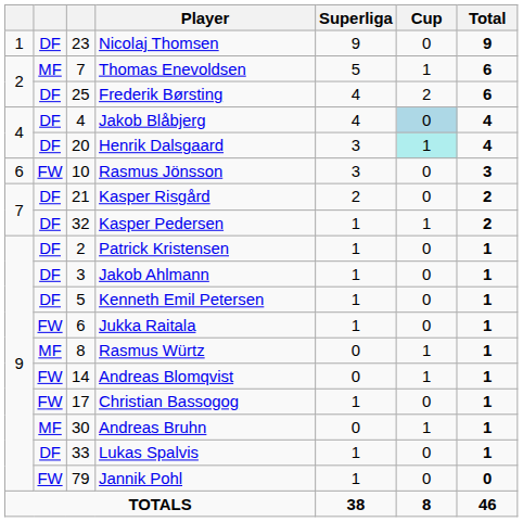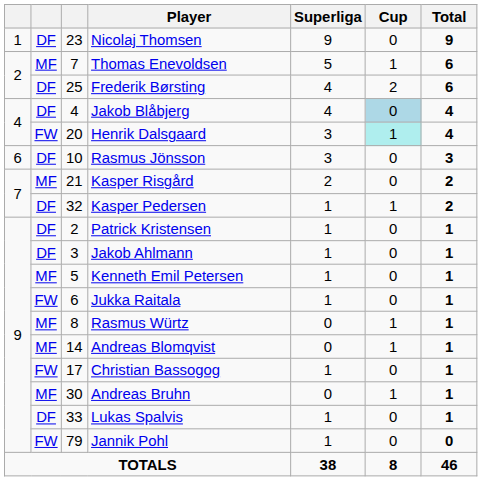 <table class="wikitable sortable" style="font-size: 95%; text-align: center;">
 <tr>
 <th width=20></th>
 <th width=20></th>
 <th width=20></th>
 <th width=200>Player</th>
 <th width=50>Superliga</th>
 <th width=50>Cup</th>
 <th width=50>Total</th>
 </tr>
 <tr>
 <td rowspan=1>1</td>
 <td><a href='#'>DF</a></td>
 <td>23</td>
 <td align=left> <a href='#'>Nicolaj Thomsen</a></td>
 <td>9</td>
 <td>0</td>
 <td><strong>9</strong></td>
 </tr>
 <tr>
 <td rowspan=2>2</td>
 <td><a href='#'>MF</a></td>
 <td>7</td>
 <td align=left> <a href='#'>Thomas Enevoldsen</a></td>
 <td>5</td>
 <td>1</td>
 <td><strong>6</strong></td>
 </tr>
 <tr>
 <td><a href='#'>DF</a></td>
 <td>25</td>
 <td align=left> <a href='#'>Frederik Børsting</a></td>
 <td>4</td>
 <td>2</td>
 <td><strong>6</strong></td>
 </tr>
 <tr>
 <td rowspan=2>4</td>
 <td><a href='#'>DF</a></td>
 <td>4</td>
 <td align=left> <a href='#'>Jakob Blåbjerg</a></td>
 <td>4</td>
 <td style="background: lightblue;">0</td>
 <td><strong>4</strong></td>
 </tr>
 <tr>
-<td><a href='#'>DF</a></td>
+<td><a href='#'>FW</a></td>
 <td>20</td>
 <td align=left> <a href='#'>Henrik Dalsgaard</a></td>
 <td>3</td>
 <td style="background: paleturquoise;">1</td>
 <td><strong>4</strong></td>
 </tr>
 <tr>
 <td rowspan=1>6</td>
-<td><a href='#'>FW</a></td>
+<td><a href='#'>DF</a></td>
 <td>10</td>
 <td align=left> <a href='#'>Rasmus Jönsson</a></td>
 <td>3</td>
 <td>0</td>
 <td><strong>3</strong></td>
 </tr>
 <tr>
 <td rowspan=2>7</td>
-<td><a href='#'>DF</a></td>
+<td><a href='#'>MF</a></td>
 <td>21</td>
 <td align=left> <a href='#'>Kasper Risgård</a></td>
 <td>2</td>
 <td>0</td>
 <td><strong>2</strong></td>
 </tr>
 <tr>
 <td><a href='#'>DF</a></td>
 <td>32</td>
 <td align=left> <a href='#'>Kasper Pedersen</a></td>
 <td>1</td>
 <td>1</td>
 <td><strong>2</strong></td>
 </tr>
 <tr>
 <td rowspan=10>9</td>
 <td><a href='#'>DF</a></td>
 <td>2</td>
 <td align=left> <a href='#'>Patrick Kristensen</a></td>
 <td>1</td>
 <td>0</td>
 <td><strong>1</strong></td>
 </tr>
 <tr>
 <td><a href='#'>DF</a></td>
 <td>3</td>
 <td align=left> <a href='#'>Jakob Ahlmann</a></td>
 <td>1</td>
 <td>0</td>
 <td><strong>1</strong></td>
 </tr>
 <tr>
-<td><a href='#'>DF</a></td>
+<td><a href='#'>MF</a></td>
 <td>5</td>
 <td align=left> <a href='#'>Kenneth Emil Petersen</a></td>
 <td>1</td>
 <td>0</td>
 <td><strong>1</strong></td>
 </tr>
 <tr>
 <td><a href='#'>FW</a></td>
 <td>6</td>
 <td align=left> <a href='#'>Jukka Raitala</a></td>
 <td>1</td>
 <td>0</td>
 <td><strong>1</strong></td>
 </tr>
 <tr>
 <td><a href='#'>MF</a></td>
 <td>8</td>
 <td align=left> <a href='#'>Rasmus Würtz</a></td>
 <td>0</td>
 <td>1</td>
 <td><strong>1</strong></td>
 </tr>
 <tr>
-<td><a href='#'>FW</a></td>
+<td><a href='#'>MF</a></td>
 <td>14</td>
 <td align=left> <a href='#'>Andreas Blomqvist</a></td>
 <td>0</td>
 <td>1</td>
 <td><strong>1</strong></td>
 </tr>
 <tr>
 <td><a href='#'>FW</a></td>
 <td>17</td>
 <td align=left> <a href='#'>Christian Bassogog</a></td>
 <td>1</td>
 <td>0</td>
 <td><strong>1</strong></td>
 </tr>
 <tr>
 <td><a href='#'>MF</a></td>
 <td>30</td>
 <td align=left> <a href='#'>Andreas Bruhn</a></td>
 <td>0</td>
 <td>1</td>
 <td><strong>1</strong></td>
 </tr>
 <tr>
 <td><a href='#'>DF</a></td>
 <td>33</td>
 <td align=left> <a href='#'>Lukas Spalvis</a></td>
 <td>1</td>
 <td>0</td>
 <td><strong>1</strong></td>
 </tr>
 <tr>
 <td><a href='#'>FW</a></td>
 <td>79</td>
 <td align=left> <a href='#'>Jannik Pohl</a></td>
 <td>1</td>
 <td>0</td>
 <td><strong>0</strong></td>
 </tr>
 <tr>
 <td colspan="4"><strong>TOTALS</strong></td>
 <td><strong>38</strong></td>
 <td><strong>8</strong></td>
 <td><strong>46</strong></td>
 </tr>
 </table>
